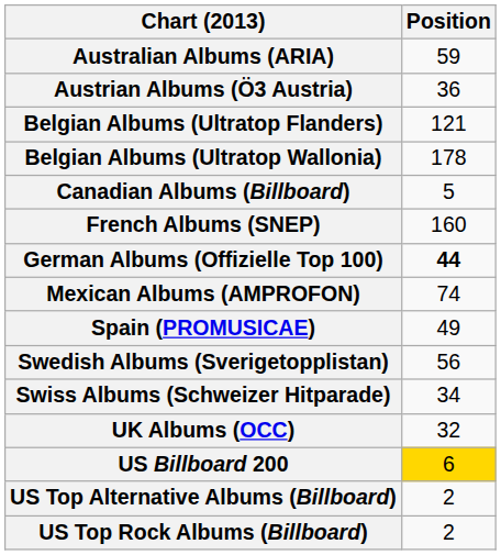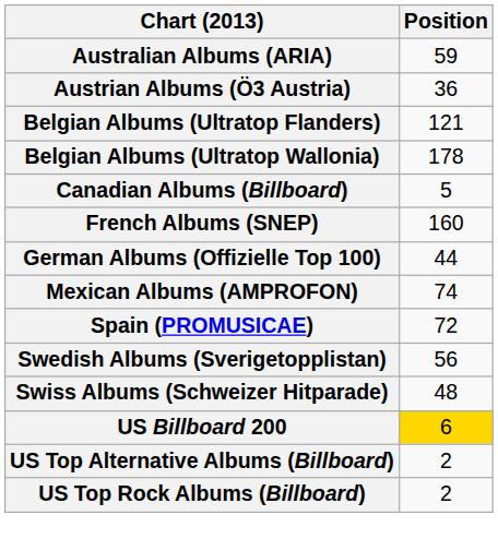 <table class="wikitable plainrowheaders sortable" style="text-align:center;">
 <tr>
 <th>Chart (2013)</th>
 <th>Position</th>
 </tr>
 <tr>
 <th scope="row">Australian Albums (ARIA)</th>
 <td>59</td>
 </tr>
 <tr>
 <th scope="row">Austrian Albums (Ö3 Austria)</th>
 <td>36</td>
 </tr>
 <tr>
 <th scope="row">Belgian Albums (Ultratop Flanders)</th>
 <td>121</td>
 </tr>
 <tr>
 <th scope="row">Belgian Albums (Ultratop Wallonia)</th>
 <td>178</td>
 </tr>
 <tr>
 <th scope="row">Canadian Albums (<em>Billboard</em>)</th>
 <td>5</td>
 </tr>
 <tr>
 <th scope="row">French Albums (SNEP)</th>
 <td>160</td>
 </tr>
 <tr>
 <th scope="row">German Albums (Offizielle Top 100)</th>
-<td><strong>44</strong></td>
+<td>44</td>
 </tr>
 <tr>
 <th scope="row">Mexican Albums (AMPROFON)</th>
 <td align="center">74</td>
 </tr>
 <tr>
 <th scope="row">Spain (<a href='#'>PROMUSICAE</a>)</th>
-<td style="text-align:center;">49</td>
+<td style="text-align:center;">72</td>
 </tr>
 <tr>
 <th scope="row">Swedish Albums (Sverigetopplistan)</th>
 <td>56</td>
 </tr>
 <tr>
 <th scope="row">Swiss Albums (Schweizer Hitparade)</th>
-<td>34</td>
-</tr>
-<tr>
-<th scope="row">UK Albums (<a href='#'>OCC</a>)</th>
-<td>32</td>
+<td>48</td>
 </tr>
 <tr>
 <th scope="row">US <em>Billboard</em> 200</th>
 <td style="background: gold;">6</td>
 </tr>
 <tr>
 <th scope="row">US Top Alternative Albums (<em>Billboard</em>)</th>
 <td>2</td>
 </tr>
 <tr>
 <th scope="row">US Top Rock Albums (<em>Billboard</em>)</th>
 <td>2</td>
 </tr>
 </table>
